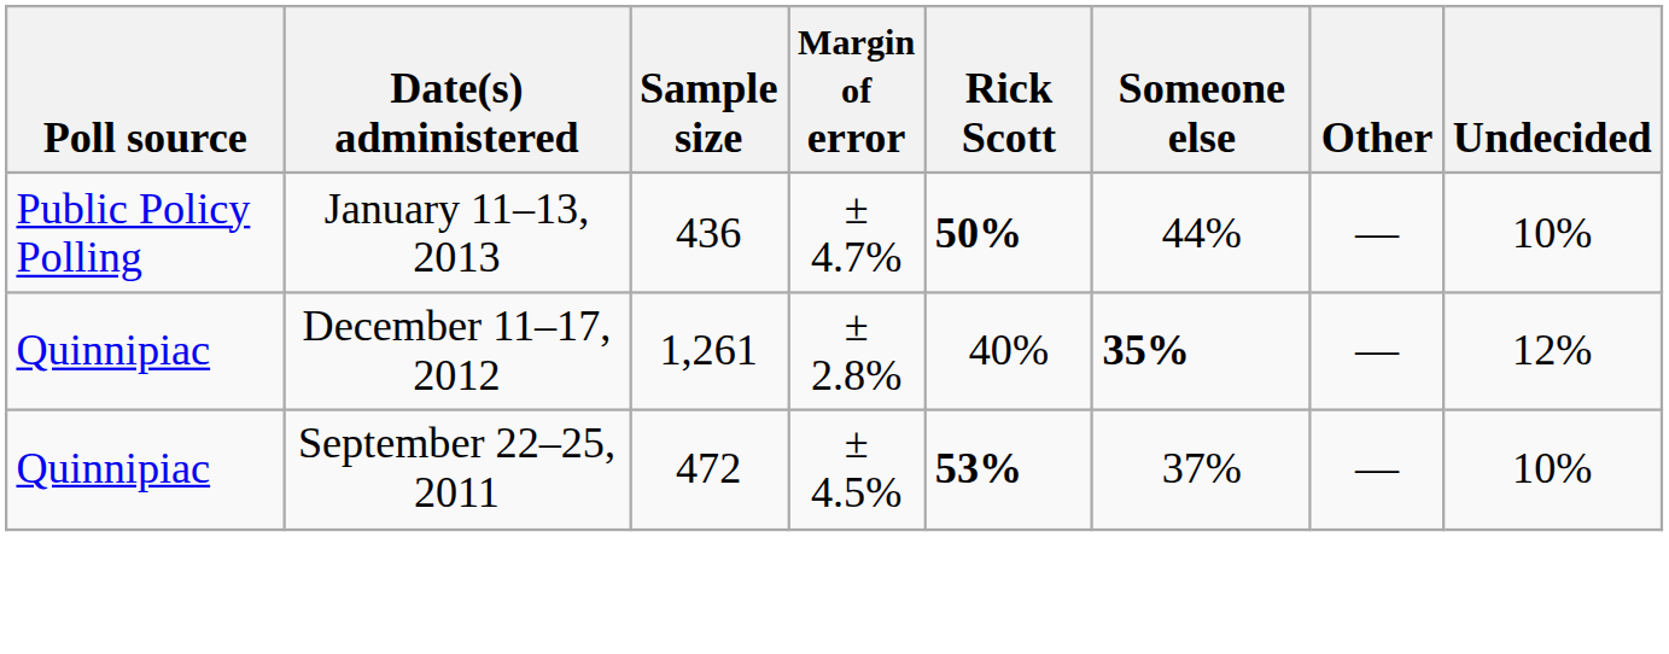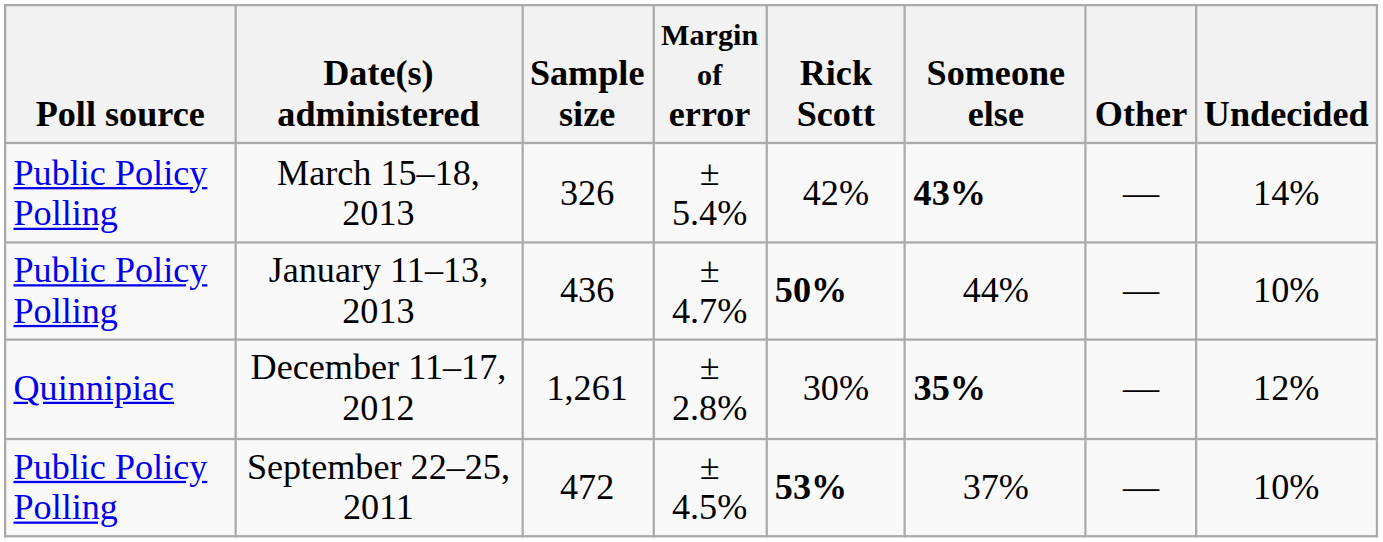 <table class="wikitable">
 <tr valign= bottom>
 <th style="width:150px;">Poll source</th>
 <th style="width:190px;">Date(s)<br>administered</th>
 <th class=small>Sample<br>size</th>
 <th><small>Margin of</small><br>error</th>
 <th style="width:100px;">Rick<br>Scott</th>
 <th style="width:100px;">Someone<br>else</th>
 <th>Other</th>
 <th>Undecided</th>
+</tr>
+<tr>
+<td><a href='#'>Public Policy Polling</a></td>
+<td align=center>March 15–18, 2013</td>
+<td align=center>326</td>
+<td align=center>± 5.4%</td>
+<td align=center>42%</td>
+<td><strong>43%</strong></td>
+<td align=center>—</td>
+<td align=center>14%</td>
 </tr>
 <tr>
 <td><a href='#'>Public Policy Polling</a></td>
 <td align=center>January 11–13, 2013</td>
 <td align=center>436</td>
 <td align=center>± 4.7%</td>
 <td><strong>50%</strong></td>
 <td align=center>44%</td>
 <td align=center>—</td>
 <td align=center>10%</td>
 </tr>
 <tr>
 <td><a href='#'>Quinnipiac</a></td>
 <td align=center>December 11–17, 2012</td>
 <td align=center>1,261</td>
 <td align=center>± 2.8%</td>
-<td align=center>40%</td>
+<td align=center>30%</td>
 <td><strong>35%</strong></td>
 <td align=center>—</td>
 <td align=center>12%</td>
 </tr>
 <tr>
-<td><a href='#'>Quinnipiac</a></td>
+<td><a href='#'>Public Policy Polling</a></td>
 <td align=center>September 22–25, 2011</td>
 <td align=center>472</td>
 <td align=center>± 4.5%</td>
 <td><strong>53%</strong></td>
 <td align=center>37%</td>
 <td align=center>—</td>
 <td align=center>10%</td>
 </tr>
 </table>
